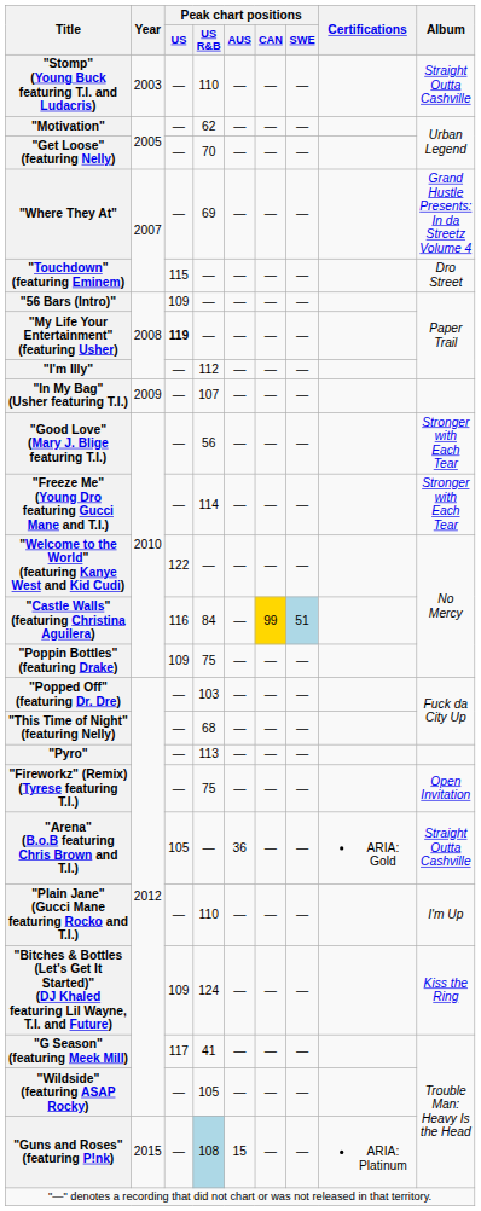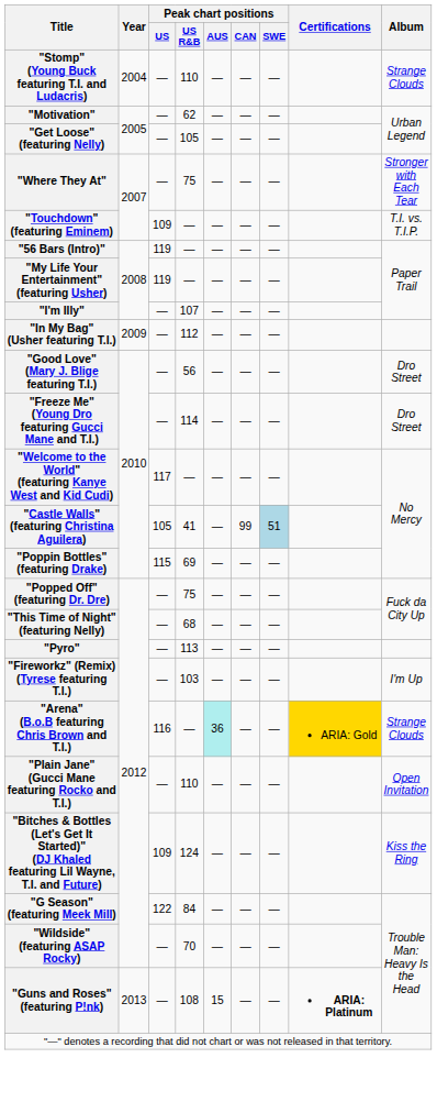 <table class="wikitable plainrowheaders" style="text-align:center;">
 <tr>
 <th scope="col" rowspan="2" style="width:20em;">Title</th>
 <th scope="col" rowspan="2">Year</th>
 <th scope="col" colspan="5">Peak chart positions</th>
 <th scope="col" rowspan="2" style="width:12em;"><a href='#'>Certifications</a></th>
 <th scope="col" rowspan="2">Album</th>
 </tr>
 <tr>
 <th scope="col" style="width:3em;font-size:90%;"><a href='#'>US</a><br></th>
 <th scope="col" style="width:3em;font-size:90%;"><a href='#'>US R&B</a><br></th>
 <th scope="col" style="width:3em;font-size:90%;"><a href='#'>AUS</a><br></th>
 <th scope="col" style="width:3em;font-size:90%;"><a href='#'>CAN</a><br></th>
 <th scope="col" style="width:3em;font-size:90%;"><a href='#'>SWE</a><br></th>
 </tr>
 <tr>
 <th scope="row">"Stomp"<br><span>(<a href='#'>Young Buck</a> featuring T.I. and <a href='#'>Ludacris</a>)</span></th>
-<td>2003</td>
+<td>2004</td>
 <td>—</td>
 <td>110</td>
 <td>—</td>
 <td>—</td>
 <td>—</td>
 <td></td>
-<td><em><a href='#'>Straight Outta Cashville</a></em></td>
+<td><em><a href='#'>Strange Clouds</a></em></td>
 </tr>
 <tr>
 <th scope="row">"Motivation"</th>
 <td rowspan="2">2005</td>
 <td>—</td>
 <td>62</td>
 <td>—</td>
 <td>—</td>
 <td>—</td>
 <td></td>
 <td rowspan="2"><em>Urban Legend</em></td>
 </tr>
 <tr>
 <th scope="row">"Get Loose"<br><span>(featuring <a href='#'>Nelly</a>)</span></th>
 <td>—</td>
-<td>70</td>
+<td>105</td>
 <td>—</td>
 <td>—</td>
 <td>—</td>
 <td></td>
 </tr>
 <tr>
 <th scope="row">"Where They At"</th>
 <td rowspan="2">2007</td>
 <td>—</td>
-<td>69</td>
+<td>75</td>
 <td>—</td>
 <td>—</td>
 <td>—</td>
 <td></td>
-<td><em><a href='#'>Grand Hustle Presents: In da Streetz Volume 4</a></em></td>
+<td><em><a href='#'>Stronger with Each Tear</a></em></td>
 </tr>
 <tr>
 <th scope="row">"<a href='#'>Touchdown</a>"<br><span>(featuring <a href='#'>Eminem</a>)</span></th>
-<td>115</td>
+<td>109</td>
 <td>—</td>
 <td>—</td>
 <td>—</td>
 <td>—</td>
 <td></td>
-<td><em>Dro Street</em></td>
+<td><em>T.I. vs. T.I.P.</em></td>
 </tr>
 <tr>
 <th scope="row">"56 Bars (Intro)"</th>
 <td rowspan="3">2008</td>
-<td>109</td>
+<td>119</td>
 <td>—</td>
 <td>—</td>
 <td>—</td>
 <td>—</td>
 <td></td>
 <td rowspan="3"><em>Paper Trail</em></td>
 </tr>
 <tr>
 <th scope="row">"My Life Your Entertainment"<br><span>(featuring <a href='#'>Usher</a>)</span></th>
-<td><strong>119</strong></td>
+<td>119</td>
 <td>—</td>
 <td>—</td>
 <td>—</td>
 <td>—</td>
 <td></td>
 </tr>
 <tr>
 <th scope="row">"I'm Illy"</th>
 <td>—</td>
-<td>112</td>
+<td>107</td>
 <td>—</td>
 <td>—</td>
 <td>—</td>
 <td></td>
 </tr>
 <tr>
 <th scope="row">"In My Bag"<br><span>(Usher featuring T.I.)</span></th>
 <td>2009</td>
 <td>—</td>
-<td>107</td>
+<td>112</td>
 <td>—</td>
 <td>—</td>
 <td>—</td>
 <td></td>
 <td></td>
 </tr>
 <tr>
 <th scope="row">"Good Love"<br><span>(<a href='#'>Mary J. Blige</a> featuring T.I.)</span></th>
 <td rowspan="5">2010</td>
 <td>—</td>
 <td>56</td>
 <td>—</td>
 <td>—</td>
 <td>—</td>
 <td></td>
-<td><em><a href='#'>Stronger with Each Tear</a></em></td>
+<td><em>Dro Street</em></td>
 </tr>
 <tr>
 <th scope="row">"Freeze Me"<br><span>(<a href='#'>Young Dro</a> featuring <a href='#'>Gucci Mane</a> and T.I.)</span></th>
 <td>—</td>
 <td>114</td>
 <td>—</td>
 <td>—</td>
 <td>—</td>
 <td></td>
-<td><em><a href='#'>Stronger with Each Tear</a></em></td>
+<td><em>Dro Street</em></td>
 </tr>
 <tr>
 <th scope="row">"<a href='#'>Welcome to the World</a>"<br><span>(featuring <a href='#'>Kanye West</a> and <a href='#'>Kid Cudi</a>)</span></th>
-<td>122</td>
+<td>117</td>
 <td>—</td>
 <td>—</td>
 <td>—</td>
 <td>—</td>
 <td></td>
 <td rowspan="3"><em>No Mercy</em></td>
 </tr>
 <tr>
 <th scope="row">"<a href='#'>Castle Walls</a>"<br><span>(featuring <a href='#'>Christina Aguilera</a>)</span></th>
-<td>116</td>
-<td>84</td>
+<td>105</td>
+<td>41</td>
 <td>—</td>
-<td style="background: gold;">99</td>
+<td>99</td>
 <td style="background: lightblue;">51</td>
 <td></td>
 </tr>
 <tr>
 <th scope="row">"Poppin Bottles"<br><span>(featuring <a href='#'>Drake</a>)</span></th>
-<td>109</td>
-<td>75</td>
+<td>115</td>
+<td>69</td>
 <td>—</td>
 <td>—</td>
 <td>—</td>
 <td></td>
 </tr>
 <tr>
 <th scope="row">"Popped Off"<br><span>(featuring <a href='#'>Dr. Dre</a>)</span></th>
 <td rowspan="9">2012</td>
 <td>—</td>
-<td>103</td>
+<td>75</td>
 <td>—</td>
 <td>—</td>
 <td>—</td>
 <td></td>
 <td rowspan="2"><em>Fuck da City Up</em></td>
 </tr>
 <tr>
 <th scope="row">"This Time of Night"<br><span>(featuring Nelly)</span></th>
 <td>—</td>
 <td>68</td>
 <td>—</td>
 <td>—</td>
 <td>—</td>
 <td></td>
 </tr>
 <tr>
 <th scope="row">"Pyro"</th>
 <td>—</td>
 <td>113</td>
 <td>—</td>
 <td>—</td>
 <td>—</td>
 <td></td>
 <td></td>
 </tr>
 <tr>
 <th scope="row">"Fireworkz" (Remix)<br><span>(<a href='#'>Tyrese</a> featuring T.I.)</span></th>
 <td>—</td>
-<td>75</td>
+<td>103</td>
 <td>—</td>
 <td>—</td>
 <td>—</td>
 <td></td>
-<td><em><a href='#'>Open Invitation</a></em></td>
+<td><em>I'm Up</em></td>
 </tr>
 <tr>
 <th scope="row">"Arena"<br><span>(<a href='#'>B.o.B</a> featuring <a href='#'>Chris Brown</a> and T.I.)</span></th>
-<td>105</td>
+<td>116</td>
 <td>—</td>
-<td>36</td>
+<td style="background: paleturquoise;">36</td>
 <td>—</td>
 <td>—</td>
-<td><br><ul><li>ARIA: Gold</li></ul></td>
-<td><em><a href='#'>Straight Outta Cashville</a></em></td>
+<td style="background: gold;"><br><ul><li>ARIA: Gold</li></ul></td>
+<td><em><a href='#'>Strange Clouds</a></em></td>
 </tr>
 <tr>
 <th scope="row">"Plain Jane"<br><span>(Gucci Mane featuring <a href='#'>Rocko</a> and T.I.)</span></th>
 <td>—</td>
 <td>110</td>
 <td>—</td>
 <td>—</td>
 <td>—</td>
 <td></td>
-<td><em>I'm Up</em></td>
+<td><em><a href='#'>Open Invitation</a></em></td>
 </tr>
 <tr>
 <th scope="row">"Bitches & Bottles (Let's Get It Started)"<br><span>(<a href='#'>DJ Khaled</a> featuring Lil Wayne, T.I. and <a href='#'>Future</a>)</span></th>
 <td>109</td>
 <td>124</td>
 <td>—</td>
 <td>—</td>
 <td>—</td>
 <td></td>
 <td><em><a href='#'>Kiss the Ring</a></em></td>
 </tr>
 <tr>
 <th scope="row">"G Season"<br><span>(featuring <a href='#'>Meek Mill</a>)</span></th>
-<td>117</td>
-<td>41</td>
+<td>122</td>
+<td>84</td>
 <td>—</td>
 <td>—</td>
 <td>—</td>
 <td></td>
 <td rowspan="3"><em>Trouble Man: Heavy Is the Head</em></td>
 </tr>
 <tr>
 <th scope="row">"Wildside"<br><span>(featuring <a href='#'>ASAP Rocky</a>)</span></th>
 <td>—</td>
-<td>105</td>
+<td>70</td>
 <td>—</td>
 <td>—</td>
 <td>—</td>
 <td></td>
 </tr>
 <tr>
 <th scope="row">"Guns and Roses"<br><span>(featuring <a href='#'>P!nk</a>)</span></th>
-<td>2015</td>
+<td>2013</td>
 <td>—</td>
-<td style="background: lightblue;">108</td>
+<td>108</td>
 <td>15</td>
 <td>—</td>
 <td>—</td>
-<td><br><ul><li>ARIA: Platinum</li></ul></td>
+<td><strong><br><ul><li>ARIA: Platinum</li></ul></strong></td>
 </tr>
 <tr>
 <td colspan="14" style="font-size:90%">"—" denotes a recording that did not chart or was not released in that territory.</td>
 </tr>
 </table>
